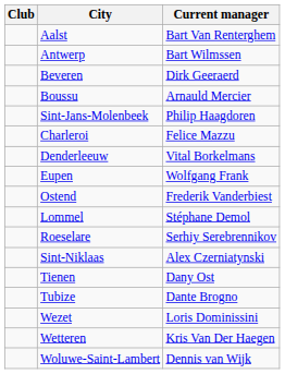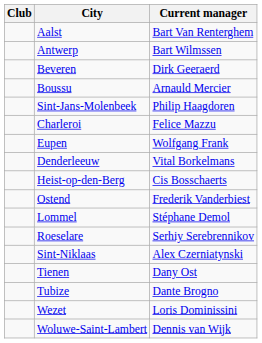 <table class="wikitable sortable">
 <tr>
 <th>Club</th>
 <th>City</th>
 <th>Current manager</th>
 </tr>
 <tr>
 <td></td>
 <td><a href='#'>Aalst</a></td>
 <td>  <a href='#'>Bart Van Renterghem</a></td>
 </tr>
 <tr>
 <td></td>
 <td><a href='#'>Antwerp</a></td>
 <td>  <a href='#'>Bart Wilmssen</a></td>
 </tr>
 <tr>
 <td></td>
 <td><a href='#'>Beveren</a></td>
 <td>  <a href='#'>Dirk Geeraerd</a></td>
 </tr>
 <tr>
 <td></td>
 <td><a href='#'>Boussu</a></td>
 <td>  <a href='#'>Arnauld Mercier</a></td>
 </tr>
 <tr>
 <td></td>
 <td><a href='#'>Sint-Jans-Molenbeek</a></td>
 <td>  <a href='#'>Philip Haagdoren</a></td>
 </tr>
 <tr>
 <td></td>
 <td><a href='#'>Charleroi</a></td>
 <td>  <a href='#'>Felice Mazzu</a></td>
 </tr>
 <tr>
 <td></td>
+<td><a href='#'>Eupen</a></td>
+<td>  <a href='#'>Wolfgang Frank</a></td>
+</tr>
+<tr>
+<td></td>
 <td><a href='#'>Denderleeuw</a></td>
 <td>  <a href='#'>Vital Borkelmans</a></td>
 </tr>
 <tr>
 <td></td>
-<td><a href='#'>Eupen</a></td>
-<td>  <a href='#'>Wolfgang Frank</a></td>
+<td><a href='#'>Heist-op-den-Berg</a></td>
+<td>  <a href='#'>Cis Bosschaerts</a></td>
 </tr>
 <tr>
 <td></td>
 <td><a href='#'>Ostend</a></td>
 <td>  <a href='#'>Frederik Vanderbiest</a></td>
 </tr>
 <tr>
 <td></td>
 <td><a href='#'>Lommel</a></td>
 <td>  <a href='#'>Stéphane Demol</a></td>
 </tr>
 <tr>
 <td></td>
 <td><a href='#'>Roeselare</a></td>
 <td>  <a href='#'>Serhiy Serebrennikov</a></td>
 </tr>
 <tr>
 <td></td>
 <td><a href='#'>Sint-Niklaas</a></td>
 <td>  <a href='#'>Alex Czerniatynski</a></td>
 </tr>
 <tr>
 <td></td>
 <td><a href='#'>Tienen</a></td>
 <td>  <a href='#'>Dany Ost</a></td>
 </tr>
 <tr>
 <td></td>
 <td><a href='#'>Tubize</a></td>
 <td>  <a href='#'>Dante Brogno</a></td>
 </tr>
 <tr>
 <td></td>
 <td><a href='#'>Wezet</a></td>
 <td>  <a href='#'>Loris Dominissini</a></td>
 </tr>
 <tr>
 <td></td>
-<td><a href='#'>Wetteren</a></td>
-<td>  <a href='#'>Kris Van Der Haegen</a></td>
-</tr>
-<tr>
-<td></td>
 <td><a href='#'>Woluwe-Saint-Lambert</a></td>
 <td>  <a href='#'>Dennis van Wijk</a></td>
 </tr>
 </table>
